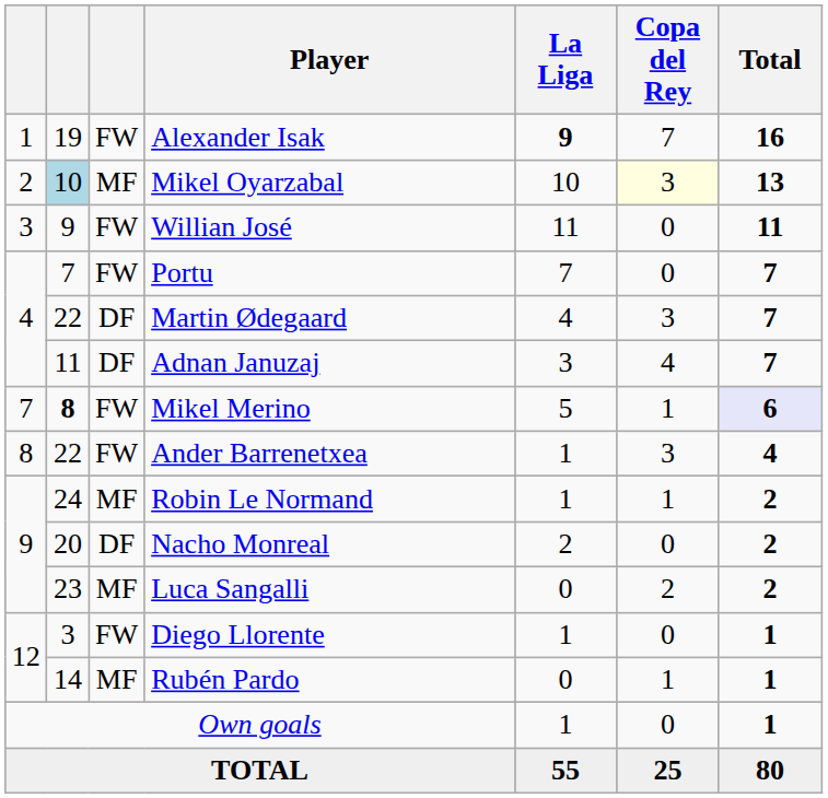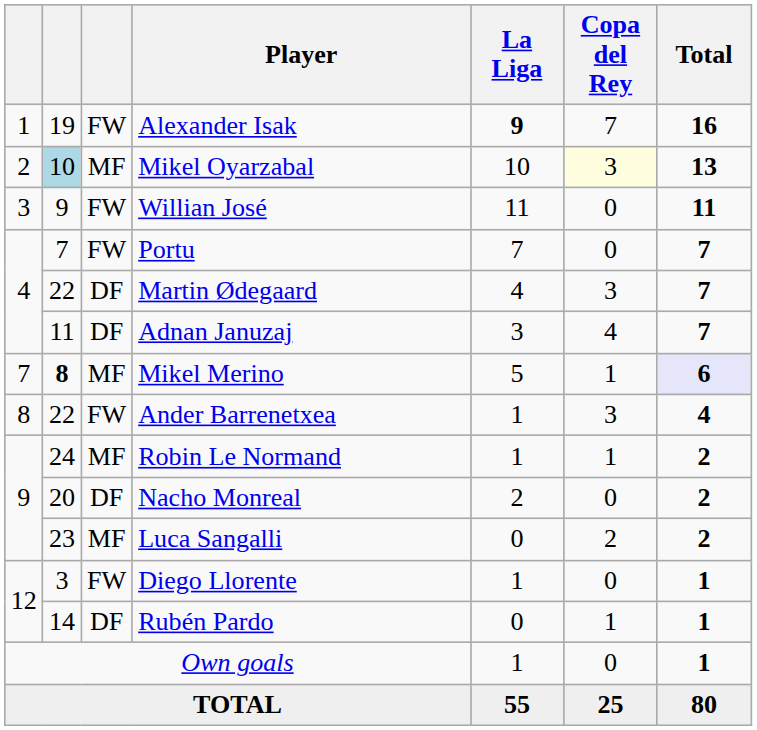 <table class="wikitable sortable" style="text-align:center;">
 <tr>
 <th width=10></th>
 <th width=10></th>
 <th width=10></th>
 <th width=200>Player</th>
 <th width=50><a href='#'>La Liga</a></th>
 <th width=50><a href='#'>Copa del Rey</a></th>
 <th width=50>Total</th>
 </tr>
 <tr>
 <td>1</td>
 <td>19</td>
 <td>FW</td>
 <td align=left> <a href='#'>Alexander Isak</a></td>
 <td><strong>9</strong></td>
 <td>7</td>
 <td><strong>16</strong></td>
 </tr>
 <tr>
 <td>2</td>
 <td style="background: lightblue;">10</td>
 <td>MF</td>
 <td align=left> <a href='#'>Mikel Oyarzabal</a></td>
 <td>10</td>
 <td style="background: lightyellow;">3</td>
 <td><strong>13</strong></td>
 </tr>
 <tr>
 <td>3</td>
 <td>9</td>
 <td>FW</td>
 <td align=left> <a href='#'>Willian José</a></td>
 <td>11</td>
 <td>0</td>
 <td><strong>11</strong></td>
 </tr>
 <tr>
 <td rowspan="3">4</td>
 <td>7</td>
 <td>FW</td>
 <td align=left> <a href='#'>Portu</a></td>
 <td>7</td>
 <td>0</td>
 <td><strong>7</strong></td>
 </tr>
 <tr>
 <td>22</td>
 <td>DF</td>
 <td align=left> <a href='#'>Martin Ødegaard</a></td>
 <td>4</td>
 <td>3</td>
 <td><strong>7</strong></td>
 </tr>
 <tr>
 <td>11</td>
 <td>DF</td>
 <td align=left> <a href='#'>Adnan Januzaj</a></td>
 <td>3</td>
 <td>4</td>
 <td><strong>7</strong></td>
 </tr>
 <tr>
 <td>7</td>
 <td><strong>8</strong></td>
-<td>FW</td>
+<td>MF</td>
 <td align=left> <a href='#'>Mikel Merino</a></td>
 <td>5</td>
 <td>1</td>
 <td style="background: lavender;"><strong>6</strong></td>
 </tr>
 <tr>
 <td>8</td>
 <td>22</td>
 <td>FW</td>
 <td align=left> <a href='#'>Ander Barrenetxea</a></td>
 <td>1</td>
 <td>3</td>
 <td><strong>4</strong></td>
 </tr>
 <tr>
 <td rowspan="3">9</td>
 <td>24</td>
 <td>MF</td>
 <td align=left> <a href='#'>Robin Le Normand</a></td>
 <td>1</td>
 <td>1</td>
 <td><strong>2</strong></td>
 </tr>
 <tr>
 <td>20</td>
 <td>DF</td>
 <td align=left> <a href='#'>Nacho Monreal</a></td>
 <td>2</td>
 <td>0</td>
 <td><strong>2</strong></td>
 </tr>
 <tr>
 <td>23</td>
 <td>MF</td>
 <td align=left> <a href='#'>Luca Sangalli</a></td>
 <td>0</td>
 <td>2</td>
 <td><strong>2</strong></td>
 </tr>
 <tr>
 <td rowspan="2">12</td>
 <td>3</td>
 <td>FW</td>
 <td align=left> <a href='#'>Diego Llorente</a></td>
 <td>1</td>
 <td>0</td>
 <td><strong>1</strong></td>
 </tr>
 <tr>
 <td>14</td>
-<td>MF</td>
+<td>DF</td>
 <td align=left> <a href='#'>Rubén Pardo</a></td>
 <td>0</td>
 <td>1</td>
 <td><strong>1</strong></td>
 </tr>
 <tr>
 <td colspan="4"><a href='#'><em>Own goals</em></a></td>
 <td>1</td>
 <td>0</td>
 <td><strong>1</strong></td>
 </tr>
 <tr bgcolor="#EFEFEF">
 <td colspan=4><strong>TOTAL</strong></td>
 <td><strong>55</strong></td>
 <td><strong>25</strong></td>
 <td><strong>80</strong></td>
 </tr>
 </table>
